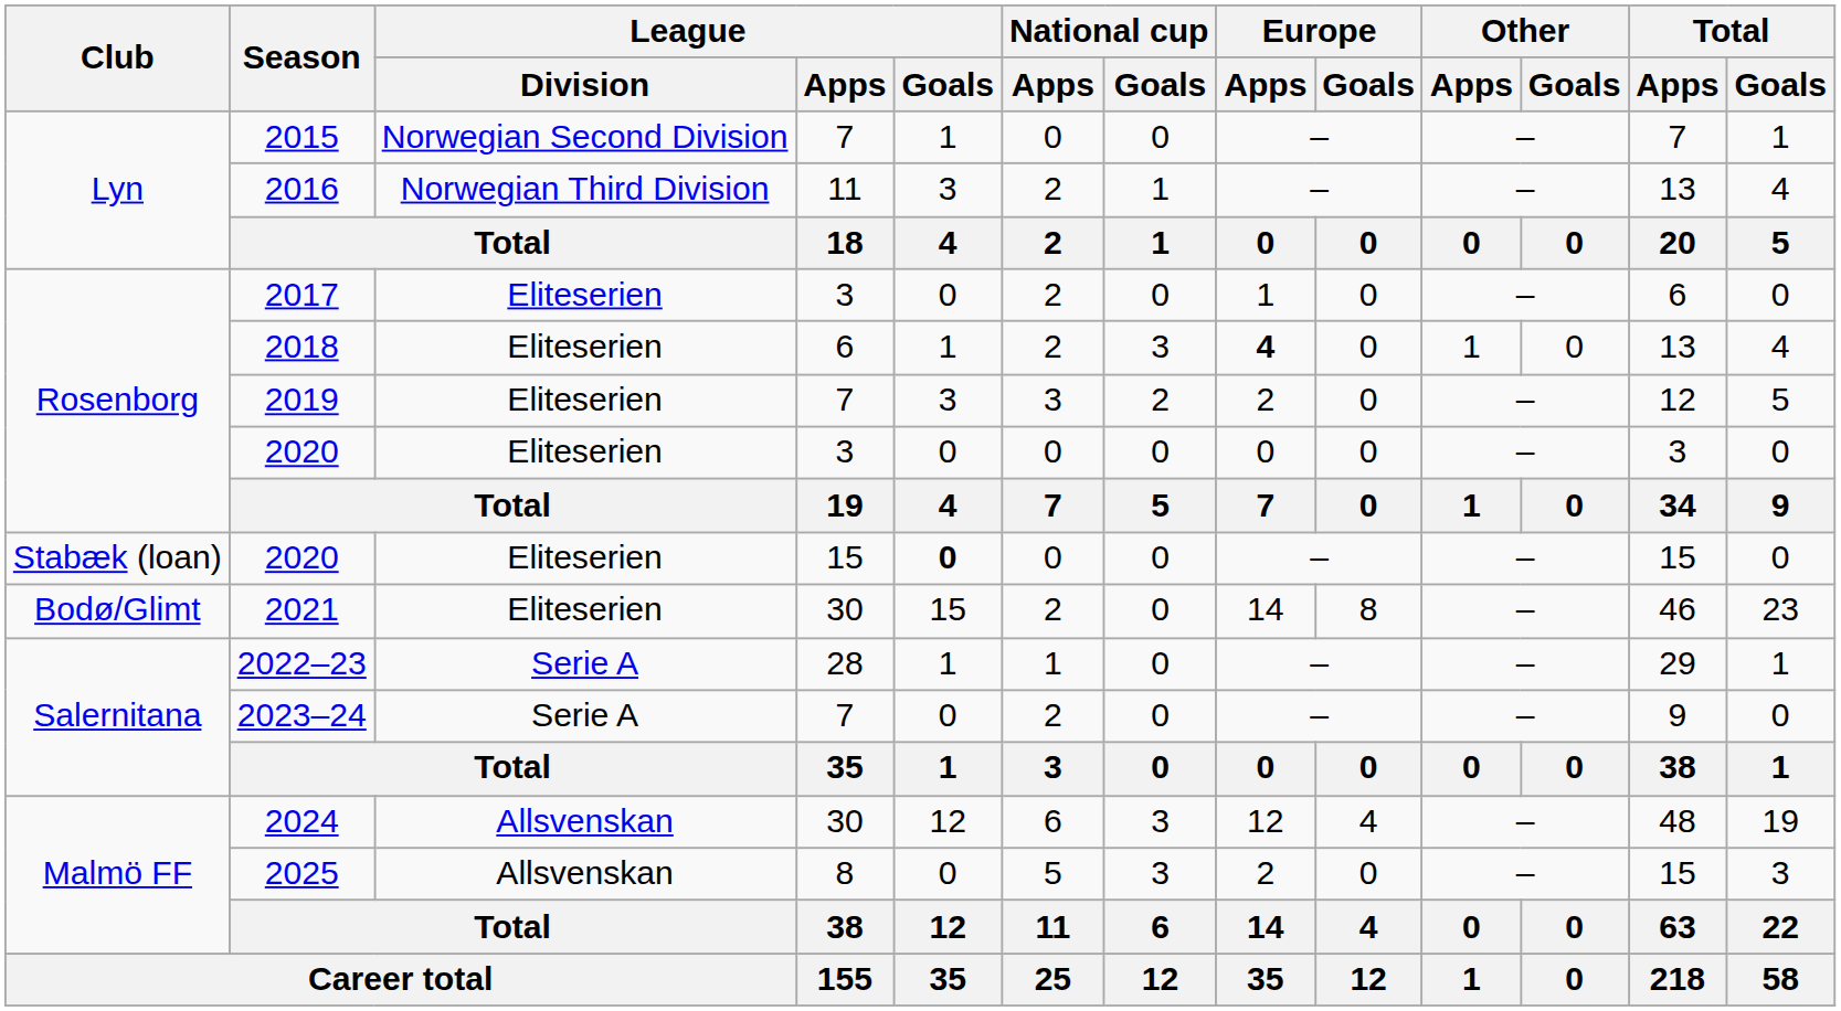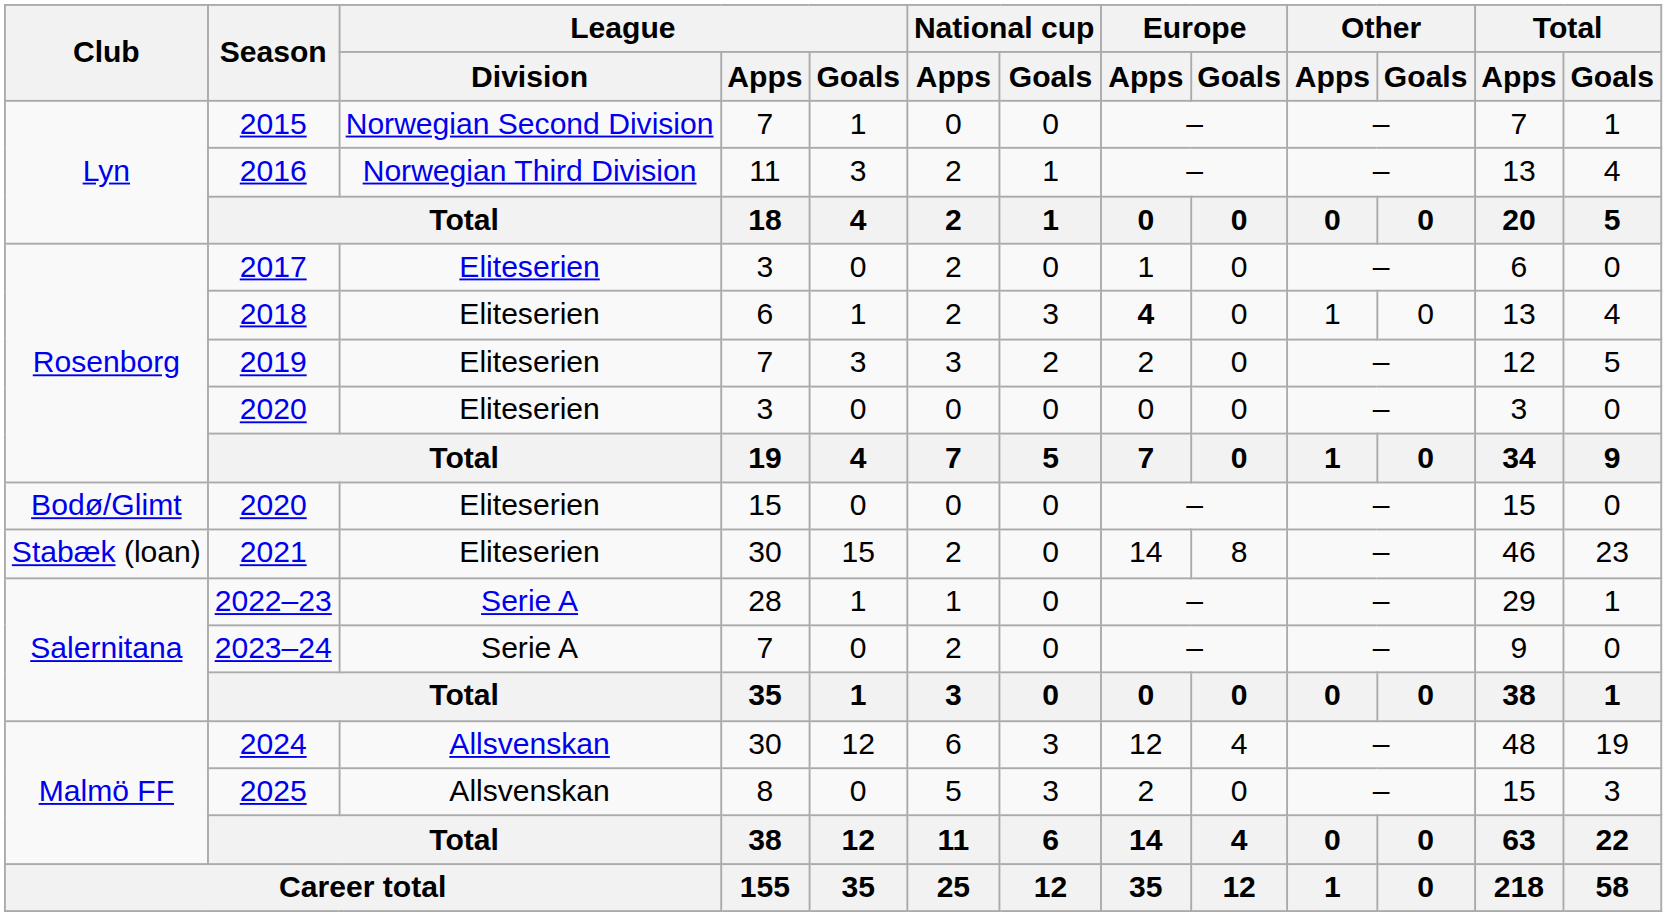 <table class="wikitable" style="text-align:center">
 <tr>
 <th rowspan="2">Club</th>
 <th rowspan="2">Season</th>
 <th colspan="3">League</th>
 <th colspan="2">National cup</th>
 <th colspan="2">Europe</th>
 <th colspan="2">Other</th>
 <th colspan="2">Total</th>
 </tr>
 <tr>
 <th>Division</th>
 <th>Apps</th>
 <th>Goals</th>
 <th>Apps</th>
 <th>Goals</th>
 <th>Apps</th>
 <th>Goals</th>
 <th>Apps</th>
 <th>Goals</th>
 <th>Apps</th>
 <th>Goals</th>
 </tr>
 <tr>
 <td rowspan="3"><a href='#'>Lyn</a></td>
 <td><a href='#'>2015</a></td>
 <td><a href='#'>Norwegian Second Division</a></td>
 <td>7</td>
 <td>1</td>
 <td>0</td>
 <td>0</td>
 <td colspan="2">–</td>
 <td colspan="2">–</td>
 <td>7</td>
 <td>1</td>
 </tr>
 <tr>
 <td><a href='#'>2016</a></td>
 <td><a href='#'>Norwegian Third Division</a></td>
 <td>11</td>
 <td>3</td>
 <td>2</td>
 <td>1</td>
 <td colspan="2">–</td>
 <td colspan="2">–</td>
 <td>13</td>
 <td>4</td>
 </tr>
 <tr>
 <th colspan="2">Total</th>
 <th>18</th>
 <th>4</th>
 <th>2</th>
 <th>1</th>
 <th>0</th>
 <th>0</th>
 <th>0</th>
 <th>0</th>
 <th>20</th>
 <th>5</th>
 </tr>
 <tr>
 <td rowspan="5"><a href='#'>Rosenborg</a></td>
 <td><a href='#'>2017</a></td>
 <td><a href='#'>Eliteserien</a></td>
 <td>3</td>
 <td>0</td>
 <td>2</td>
 <td>0</td>
 <td>1</td>
 <td>0</td>
 <td colspan="2">–</td>
 <td>6</td>
 <td>0</td>
 </tr>
 <tr>
 <td><a href='#'>2018</a></td>
 <td>Eliteserien</td>
 <td>6</td>
 <td>1</td>
 <td>2</td>
 <td>3</td>
 <td><strong>4</strong></td>
 <td>0</td>
 <td>1</td>
 <td>0</td>
 <td>13</td>
 <td>4</td>
 </tr>
 <tr>
 <td><a href='#'>2019</a></td>
 <td>Eliteserien</td>
 <td>7</td>
 <td>3</td>
 <td>3</td>
 <td>2</td>
 <td>2</td>
 <td>0</td>
 <td colspan="2">–</td>
 <td>12</td>
 <td>5</td>
 </tr>
 <tr>
 <td><a href='#'>2020</a></td>
 <td>Eliteserien</td>
 <td>3</td>
 <td>0</td>
 <td>0</td>
 <td>0</td>
 <td>0</td>
 <td>0</td>
 <td colspan="2">–</td>
 <td>3</td>
 <td>0</td>
 </tr>
 <tr>
 <th colspan="2">Total</th>
 <th>19</th>
 <th>4</th>
 <th>7</th>
 <th>5</th>
 <th>7</th>
 <th>0</th>
 <th>1</th>
 <th>0</th>
 <th>34</th>
 <th>9</th>
 </tr>
 <tr>
-<td><a href='#'>Stabæk</a> (loan)</td>
+<td><a href='#'>Bodø/Glimt</a></td>
 <td><a href='#'>2020</a></td>
 <td>Eliteserien</td>
 <td>15</td>
-<td><strong>0</strong></td>
+<td>0</td>
 <td>0</td>
 <td>0</td>
 <td colspan="2">–</td>
 <td colspan="2">–</td>
 <td>15</td>
 <td>0</td>
 </tr>
 <tr>
-<td><a href='#'>Bodø/Glimt</a></td>
+<td><a href='#'>Stabæk</a> (loan)</td>
 <td><a href='#'>2021</a></td>
 <td>Eliteserien</td>
 <td>30</td>
 <td>15</td>
 <td>2</td>
 <td>0</td>
 <td>14</td>
 <td>8</td>
 <td colspan="2">–</td>
 <td>46</td>
 <td>23</td>
 </tr>
 <tr>
 <td rowspan="3"><a href='#'>Salernitana</a></td>
 <td><a href='#'>2022–23</a></td>
 <td><a href='#'>Serie A</a></td>
 <td>28</td>
 <td>1</td>
 <td>1</td>
 <td>0</td>
 <td colspan="2">–</td>
 <td colspan="2">–</td>
 <td>29</td>
 <td>1</td>
 </tr>
 <tr>
 <td><a href='#'>2023–24</a></td>
 <td>Serie A</td>
 <td>7</td>
 <td>0</td>
 <td>2</td>
 <td>0</td>
 <td colspan="2">–</td>
 <td colspan="2">–</td>
 <td>9</td>
 <td>0</td>
 </tr>
 <tr>
 <th colspan="2">Total</th>
 <th>35</th>
 <th>1</th>
 <th>3</th>
 <th>0</th>
 <th>0</th>
 <th>0</th>
 <th>0</th>
 <th>0</th>
 <th>38</th>
 <th>1</th>
 </tr>
 <tr>
 <td rowspan="3"><a href='#'>Malmö FF</a></td>
 <td><a href='#'>2024</a></td>
 <td><a href='#'>Allsvenskan</a></td>
 <td>30</td>
 <td>12</td>
 <td>6</td>
 <td>3</td>
 <td>12</td>
 <td>4</td>
 <td colspan="2">–</td>
 <td>48</td>
 <td>19</td>
 </tr>
 <tr>
 <td><a href='#'>2025</a></td>
 <td>Allsvenskan</td>
 <td>8</td>
 <td>0</td>
 <td>5</td>
 <td>3</td>
 <td>2</td>
 <td>0</td>
 <td colspan="2">–</td>
 <td>15</td>
 <td>3</td>
 </tr>
 <tr>
 <th colspan="2">Total</th>
 <th>38</th>
 <th>12</th>
 <th>11</th>
 <th>6</th>
 <th>14</th>
 <th>4</th>
 <th>0</th>
 <th>0</th>
 <th>63</th>
 <th>22</th>
 </tr>
 <tr>
 <th colspan="3">Career total</th>
 <th>155</th>
 <th>35</th>
 <th>25</th>
 <th>12</th>
 <th>35</th>
 <th>12</th>
 <th>1</th>
 <th>0</th>
 <th>218</th>
 <th>58</th>
 </tr>
 </table>
